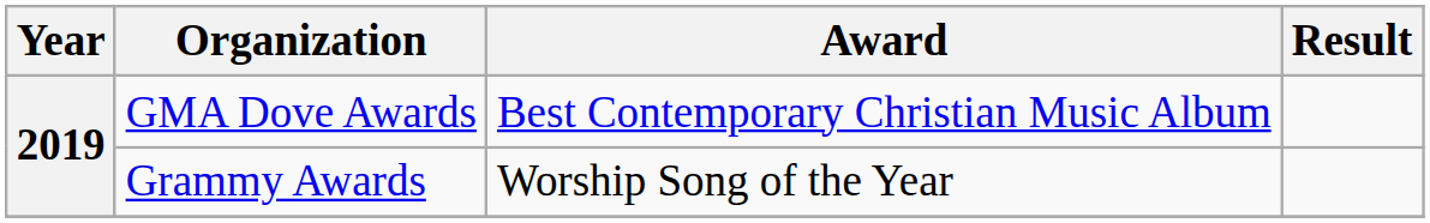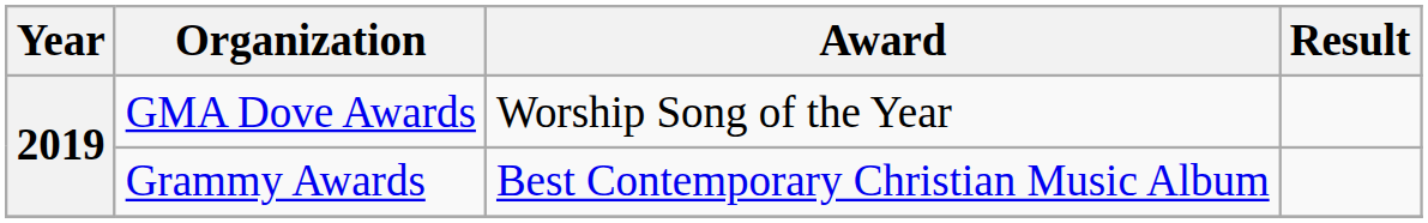 <table class="wikitable plainrowheaders">
 <tr>
 <th>Year</th>
 <th>Organization</th>
 <th>Award</th>
 <th>Result</th>
 </tr>
 <tr>
 <th rowspan="2" scope="row">2019</th>
 <td><a href='#'>GMA Dove Awards</a></td>
-<td><a href='#'>Best Contemporary Christian Music Album</a></td>
+<td>Worship Song of the Year</td>
 <td></td>
 </tr>
 <tr>
 <td><a href='#'>Grammy Awards</a></td>
-<td>Worship Song of the Year</td>
+<td><a href='#'>Best Contemporary Christian Music Album</a></td>
 <td></td>
 </tr>
 <tr>
 </tr>
 </table>
